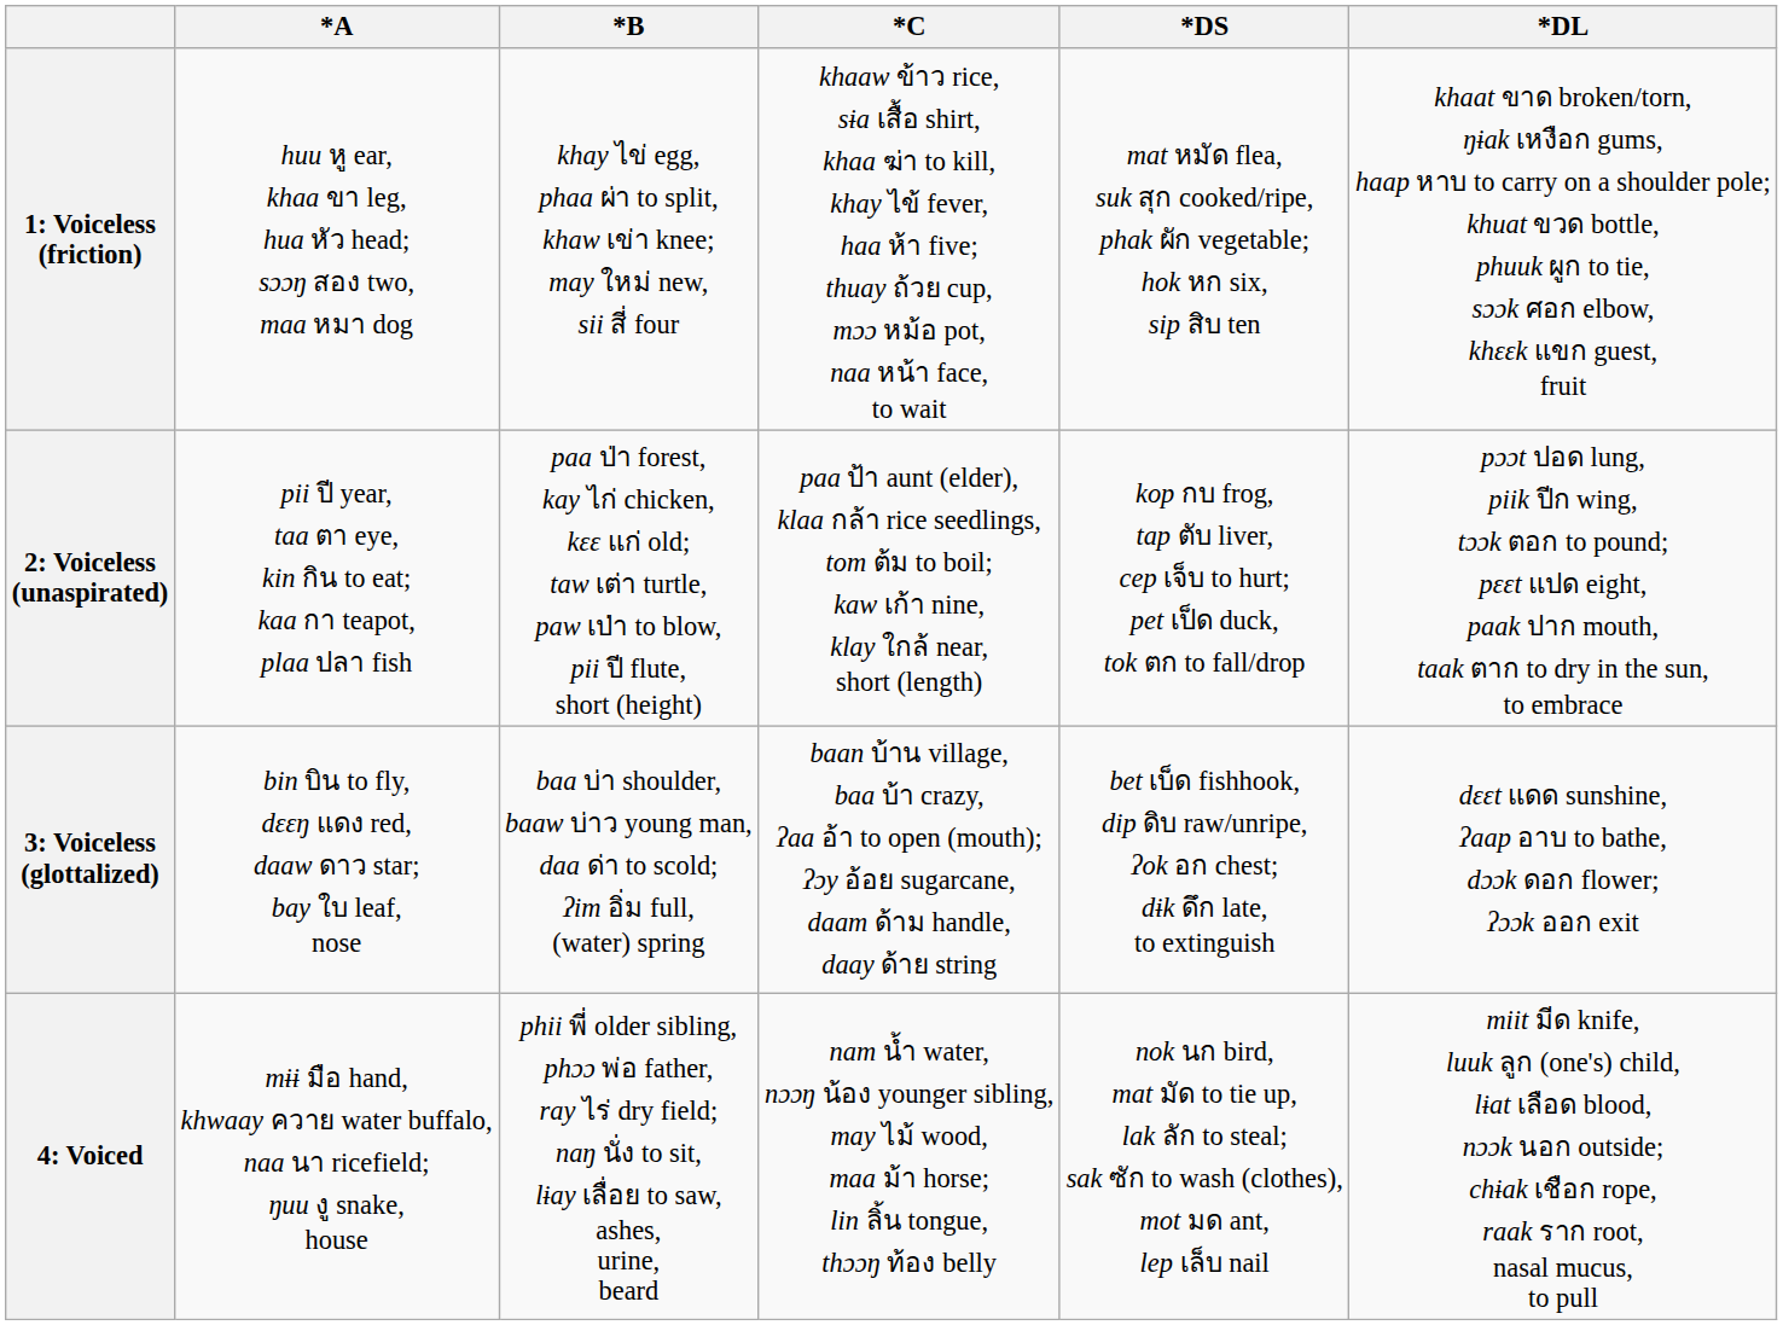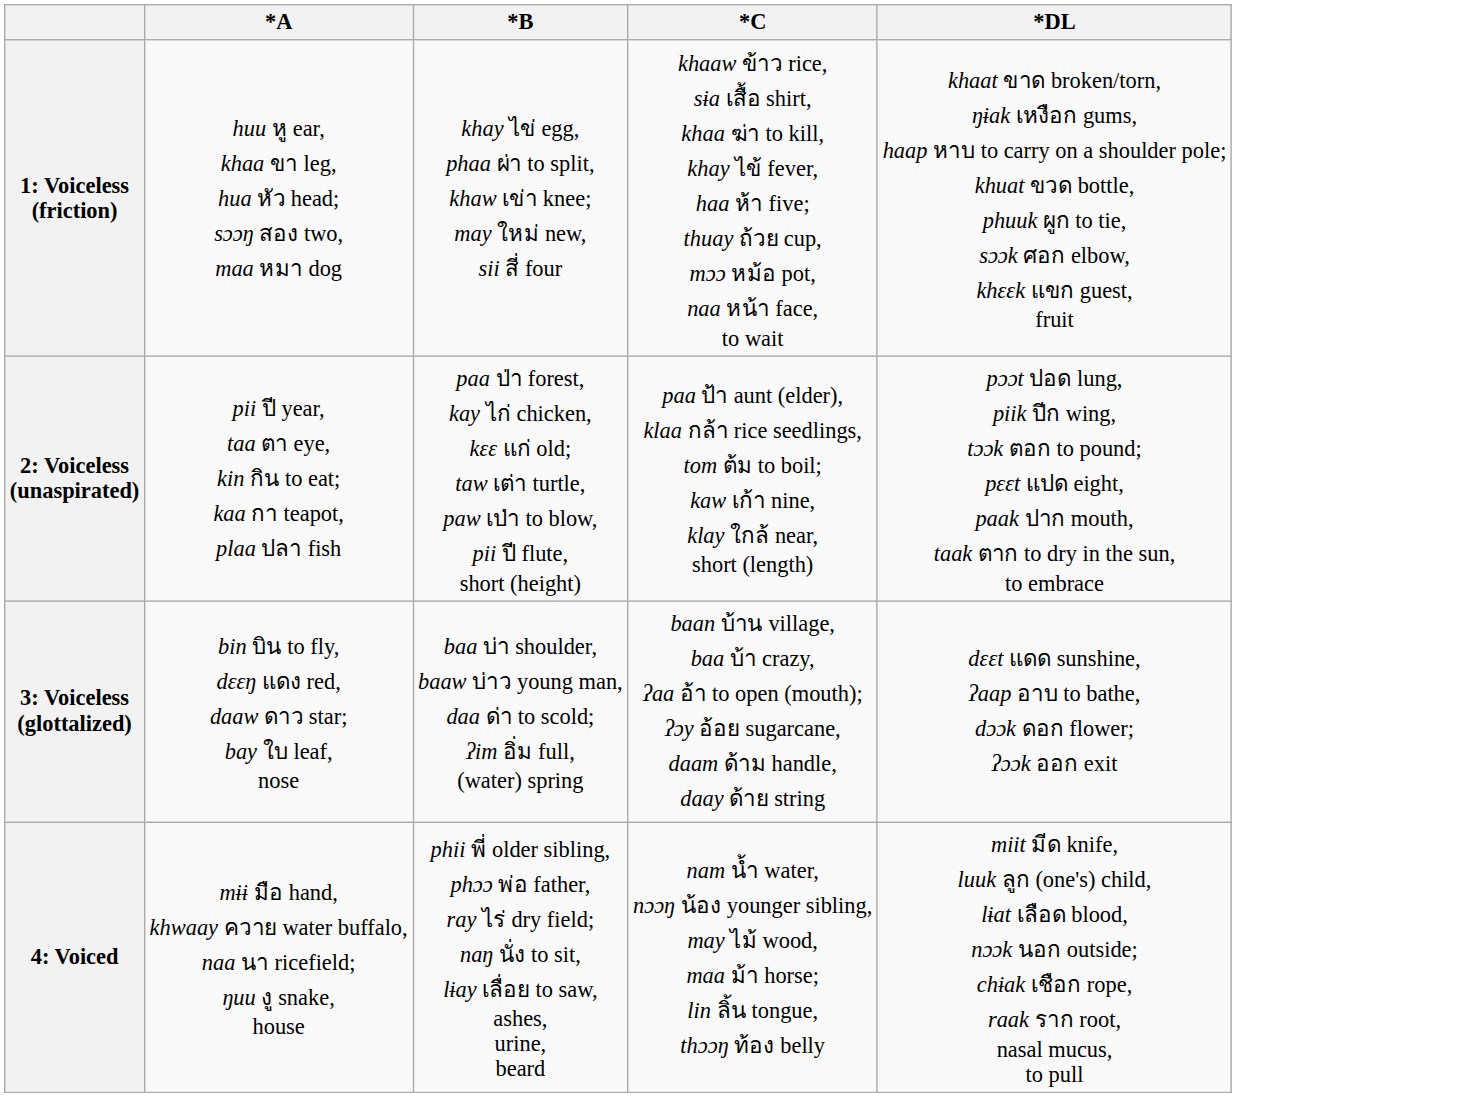 <table class="wikitable"  style="text-align:center; margin:autwidth:100%;">
 <tr>
 <th></th>
 <th>*A</th>
 <th>*B</th>
 <th>*C</th>
-<th>*DS</th>
 <th>*DL</th>
 </tr>
 <tr>
 <th>1: Voiceless<br> (friction)</th>
 <td><em>huu</em> หู ear,<br> <em>khaa</em> ขา leg,<br> <em>hua</em> หัว head;<br> <em>sɔɔŋ</em> สอง two,<br> <em>maa</em> หมา dog</td>
 <td><em>khay</em> ไข่ egg,<br> <em>phaa</em> ผ่า to split,<br> <em>khaw</em> เข่า knee;<br> <em>may</em> ใหม่ new,<br> <em>sii</em> สี่ four</td>
 <td><em>khaaw</em> ข้าว rice,<br> <em>sɨa</em> เสื้อ shirt,<br> <em>khaa</em> ฆ่า to kill,<br> <em>khay</em> ไข้ fever,<br> <em>haa</em> ห้า five;<br> <em>thuay</em> ถ้วย cup,<br> <em>mɔɔ</em> หม้อ pot,<br> <em>naa</em> หน้า face,<br> to wait</td>
-<td><em>mat</em> หมัด flea,<br> <em>suk</em> สุก cooked/ripe,<br> <em>phak</em> ผัก vegetable;<br> <em>hok</em> หก six,<br> <em>sip</em> สิบ ten</td>
 <td><em>khaat</em> ขาด broken/torn,<br> <em>ŋɨak</em> เหงือก gums,<br> <em>haap</em> หาบ to carry on a shoulder pole;<br> <em>khuat</em> ขวด bottle,<br> <em>phuuk</em> ผูก to tie,<br> <em>sɔɔk</em> ศอก elbow,<br> <em>khɛɛk</em> แขก guest,<br> fruit</td>
 </tr>
 <tr>
 <th>2: Voiceless<br> (unaspirated)</th>
 <td><em>pii</em> ปี year,<br> <em>taa</em> ตา eye,<br> <em>kin</em> กิน to eat;<br> <em>kaa</em> กา teapot,<br> <em>plaa</em> ปลา fish</td>
 <td><em>paa</em> ป่า forest,<br> <em>kay</em> ไก่ chicken,<br> <em>kɛɛ</em> แก่ old;<br> <em>taw</em> เต่า turtle,<br> <em>paw</em> เป่า to blow,<br> <em>pii</em> ปี flute,<br> short (height)</td>
 <td><em>paa</em> ป้า aunt (elder),<br> <em>klaa</em> กล้า rice seedlings,<br> <em>tom</em> ต้ม to boil;<br> <em>kaw</em> เก้า nine,<br> <em>klay</em> ใกล้ near,<br> short (length)</td>
-<td><em>kop</em> กบ frog,<br> <em>tap</em> ตับ liver,<br> <em>cep</em> เจ็บ to hurt;<br> <em>pet</em> เป็ด duck,<br> <em>tok</em> ตก to fall/drop</td>
 <td><em>pɔɔt</em> ปอด lung,<br> <em>piik</em> ปีก wing,<br> <em>tɔɔk</em> ตอก to pound;<br> <em>pɛɛt</em> แปด eight,<br> <em>paak</em> ปาก mouth,<br> <em>taak</em> ตาก to dry in the sun,<br> to embrace</td>
 </tr>
 <tr>
 <th>3: Voiceless<br> (glottalized)</th>
 <td><em>bin</em> บิน to fly,<br> <em>dɛɛŋ</em> แดง red,<br> <em>daaw</em> ดาว star;<br> <em>bay</em> ใบ leaf,<br> nose</td>
 <td><em>baa</em> บ่า shoulder,<br> <em>baaw</em> บ่าว young man,<br> <em>daa</em> ด่า to scold;<br> <em>ʔim</em> อิ่ม full,<br> (water) spring</td>
 <td><em>baan</em> บ้าน village,<br> <em>baa</em> บ้า crazy,<br> <em>ʔaa</em> อ้า to open (mouth);<br> <em>ʔɔy</em> อ้อย sugarcane,<br> <em>daam</em> ด้าม handle,<br> <em>daay</em> ด้าย string</td>
-<td><em>bet</em> เบ็ด fishhook,<br> <em>dip</em> ดิบ raw/unripe,<br> <em>ʔok</em> อก chest;<br> <em>dɨk</em> ดึก late,<br> to extinguish</td>
 <td><em>dɛɛt</em> แดด sunshine,<br> <em>ʔaap</em> อาบ to bathe,<br> <em>dɔɔk</em> ดอก flower;<br> <em>ʔɔɔk</em> ออก exit</td>
 </tr>
 <tr>
 <th>4: Voiced</th>
 <td><em>mɨɨ</em> มือ hand,<br> <em>khwaay</em> ควาย water buffalo,<br> <em>naa</em> นา ricefield;<br> <em>ŋuu</em> งู snake,<br> house</td>
 <td><em>phii</em> พี่ older sibling,<br> <em>phɔɔ</em> พ่อ father,<br> <em>ray</em> ไร่ dry field;<br> <em>naŋ</em> นั่ง to sit,<br> <em>lɨay</em> เลื่อย to saw,<br> ashes,<br> urine,<br> beard</td>
 <td><em>nam</em> น้ำ water,<br> <em>nɔɔŋ</em> น้อง younger sibling,<br> <em>may</em> ไม้ wood,<br> <em>maa</em> ม้า horse;<br> <em>lin</em> ลิ้น tongue,<br> <em>thɔɔŋ</em> ท้อง belly</td>
-<td><em>nok</em> นก bird,<br> <em>mat</em> มัด to tie up,<br> <em>lak</em> ลัก to steal;<br> <em>sak</em> ซัก to wash (clothes),<br> <em>mot</em> มด ant,<br> <em>lep</em> เล็บ nail</td>
 <td><em>miit</em> มีด knife,<br> <em>luuk</em> ลูก (one's) child,<br> <em>lɨat</em> เลือด blood,<br> <em>nɔɔk</em> นอก outside;<br> <em>chɨak</em> เชือก rope,<br> <em>raak</em> ราก root,<br> nasal mucus,<br> to pull</td>
 </tr>
 </table>
